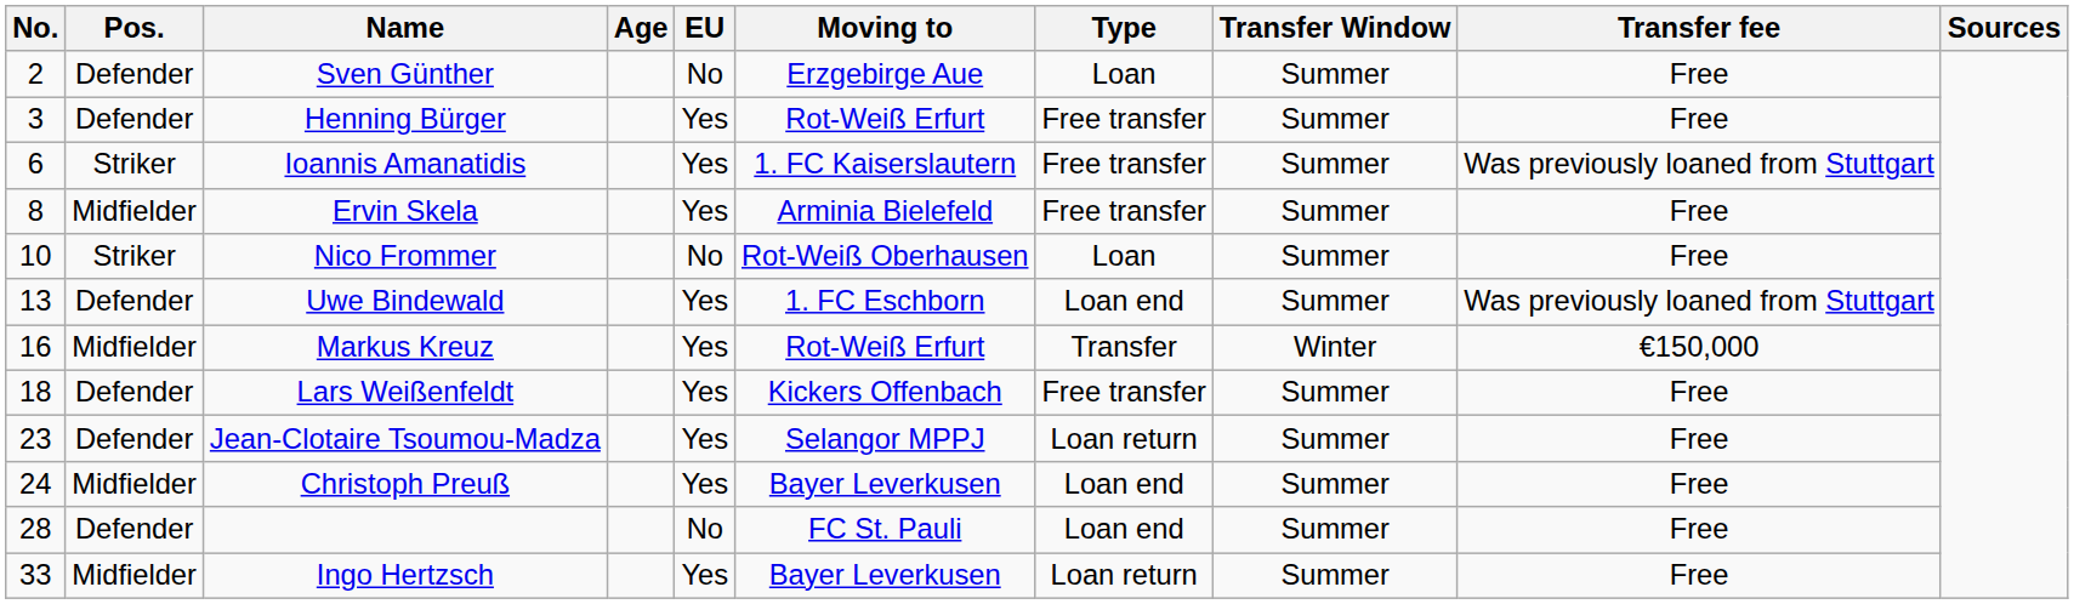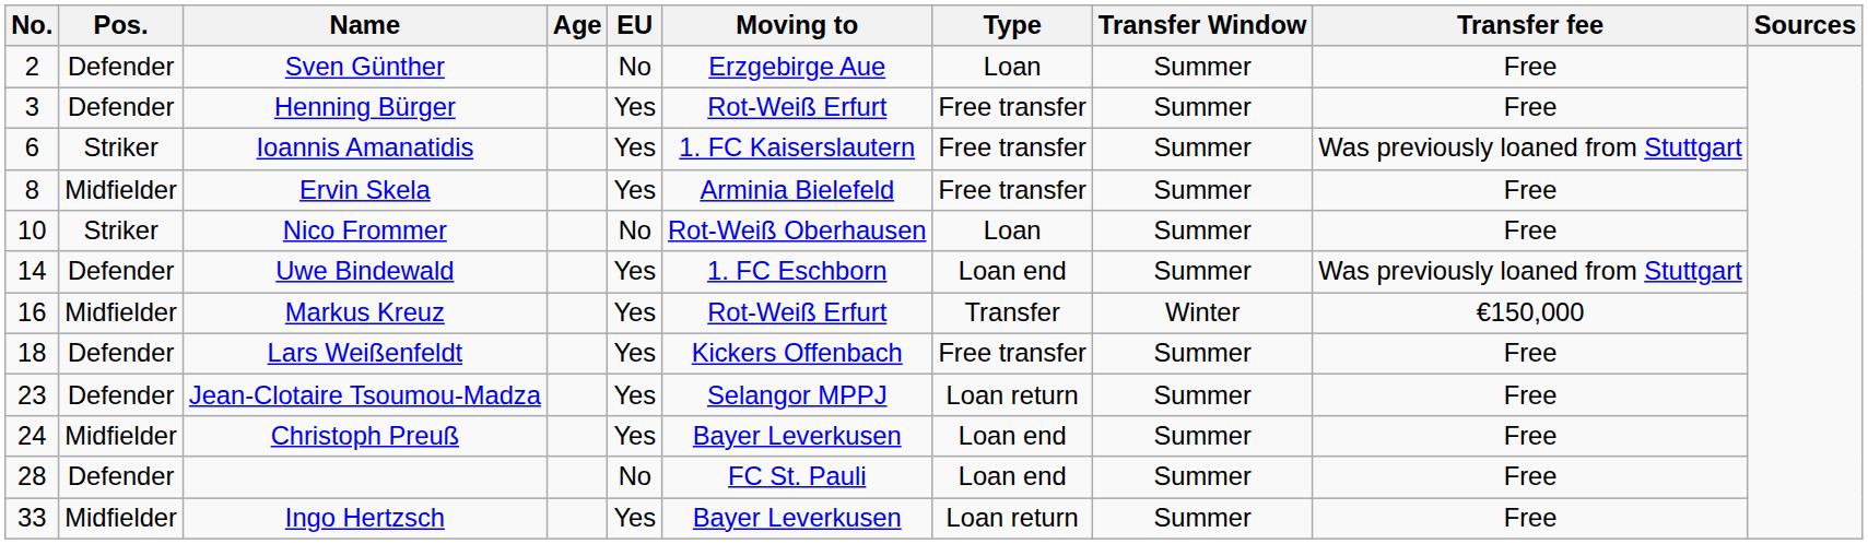 <table class="wikitable" style="text-align: center">
 <tr>
 <th>No.</th>
 <th>Pos.</th>
 <th>Name</th>
 <th>Age</th>
 <th>EU</th>
 <th>Moving to</th>
 <th>Type</th>
 <th>Transfer Window</th>
 <th>Transfer fee</th>
 <th>Sources</th>
 </tr>
 <tr>
 <td>2</td>
 <td>Defender</td>
 <td><a href='#'>Sven Günther</a></td>
 <td></td>
 <td>No</td>
 <td><a href='#'>Erzgebirge Aue</a></td>
 <td>Loan</td>
 <td>Summer</td>
 <td>Free</td>
 </tr>
 <tr>
 <td>3</td>
 <td>Defender</td>
 <td><a href='#'>Henning Bürger</a></td>
 <td></td>
 <td>Yes</td>
 <td><a href='#'>Rot-Weiß Erfurt</a></td>
 <td>Free transfer</td>
 <td>Summer</td>
 <td>Free</td>
 </tr>
 <tr>
 <td>6</td>
 <td>Striker</td>
 <td><a href='#'>Ioannis Amanatidis</a></td>
 <td></td>
 <td>Yes</td>
 <td><a href='#'>1. FC Kaiserslautern</a></td>
 <td>Free transfer</td>
 <td>Summer</td>
 <td>Was previously loaned from <a href='#'>Stuttgart</a></td>
 </tr>
 <tr>
 <td>8</td>
 <td>Midfielder</td>
 <td><a href='#'>Ervin Skela</a></td>
 <td></td>
 <td>Yes</td>
 <td><a href='#'>Arminia Bielefeld</a></td>
 <td>Free transfer</td>
 <td>Summer</td>
 <td>Free</td>
 </tr>
 <tr>
 <td>10</td>
 <td>Striker</td>
 <td><a href='#'>Nico Frommer</a></td>
 <td></td>
 <td>No</td>
 <td><a href='#'>Rot-Weiß Oberhausen</a></td>
 <td>Loan</td>
 <td>Summer</td>
 <td>Free</td>
 </tr>
 <tr>
-<td>13</td>
+<td>14</td>
 <td>Defender</td>
 <td><a href='#'>Uwe Bindewald</a></td>
 <td></td>
 <td>Yes</td>
 <td><a href='#'>1. FC Eschborn</a></td>
 <td>Loan end</td>
 <td>Summer</td>
 <td>Was previously loaned from <a href='#'>Stuttgart</a></td>
 </tr>
 <tr>
 <td>16</td>
 <td>Midfielder</td>
 <td><a href='#'>Markus Kreuz</a></td>
 <td></td>
 <td>Yes</td>
 <td><a href='#'>Rot-Weiß Erfurt</a></td>
 <td>Transfer</td>
 <td>Winter</td>
 <td>€150,000</td>
 </tr>
 <tr>
 <td>18</td>
 <td>Defender</td>
 <td><a href='#'>Lars Weißenfeldt</a></td>
 <td></td>
 <td>Yes</td>
 <td><a href='#'>Kickers Offenbach</a></td>
 <td>Free transfer</td>
 <td>Summer</td>
 <td>Free</td>
 </tr>
 <tr>
 <td>23</td>
 <td>Defender</td>
 <td><a href='#'>Jean-Clotaire Tsoumou-Madza</a></td>
 <td></td>
 <td>Yes</td>
 <td><a href='#'>Selangor MPPJ</a></td>
 <td>Loan return</td>
 <td>Summer</td>
 <td>Free</td>
 </tr>
 <tr>
 <td>24</td>
 <td>Midfielder</td>
 <td><a href='#'>Christoph Preuß</a></td>
 <td></td>
 <td>Yes</td>
 <td><a href='#'>Bayer Leverkusen</a></td>
 <td>Loan end</td>
 <td>Summer</td>
 <td>Free</td>
 </tr>
 <tr>
 <td>28</td>
 <td>Defender</td>
 <td></td>
 <td></td>
 <td>No</td>
 <td><a href='#'>FC St. Pauli</a></td>
 <td>Loan end</td>
 <td>Summer</td>
 <td>Free</td>
 </tr>
 <tr>
 <td>33</td>
 <td>Midfielder</td>
 <td><a href='#'>Ingo Hertzsch</a></td>
 <td></td>
 <td>Yes</td>
 <td><a href='#'>Bayer Leverkusen</a></td>
 <td>Loan return</td>
 <td>Summer</td>
 <td>Free</td>
 </tr>
 </table>
